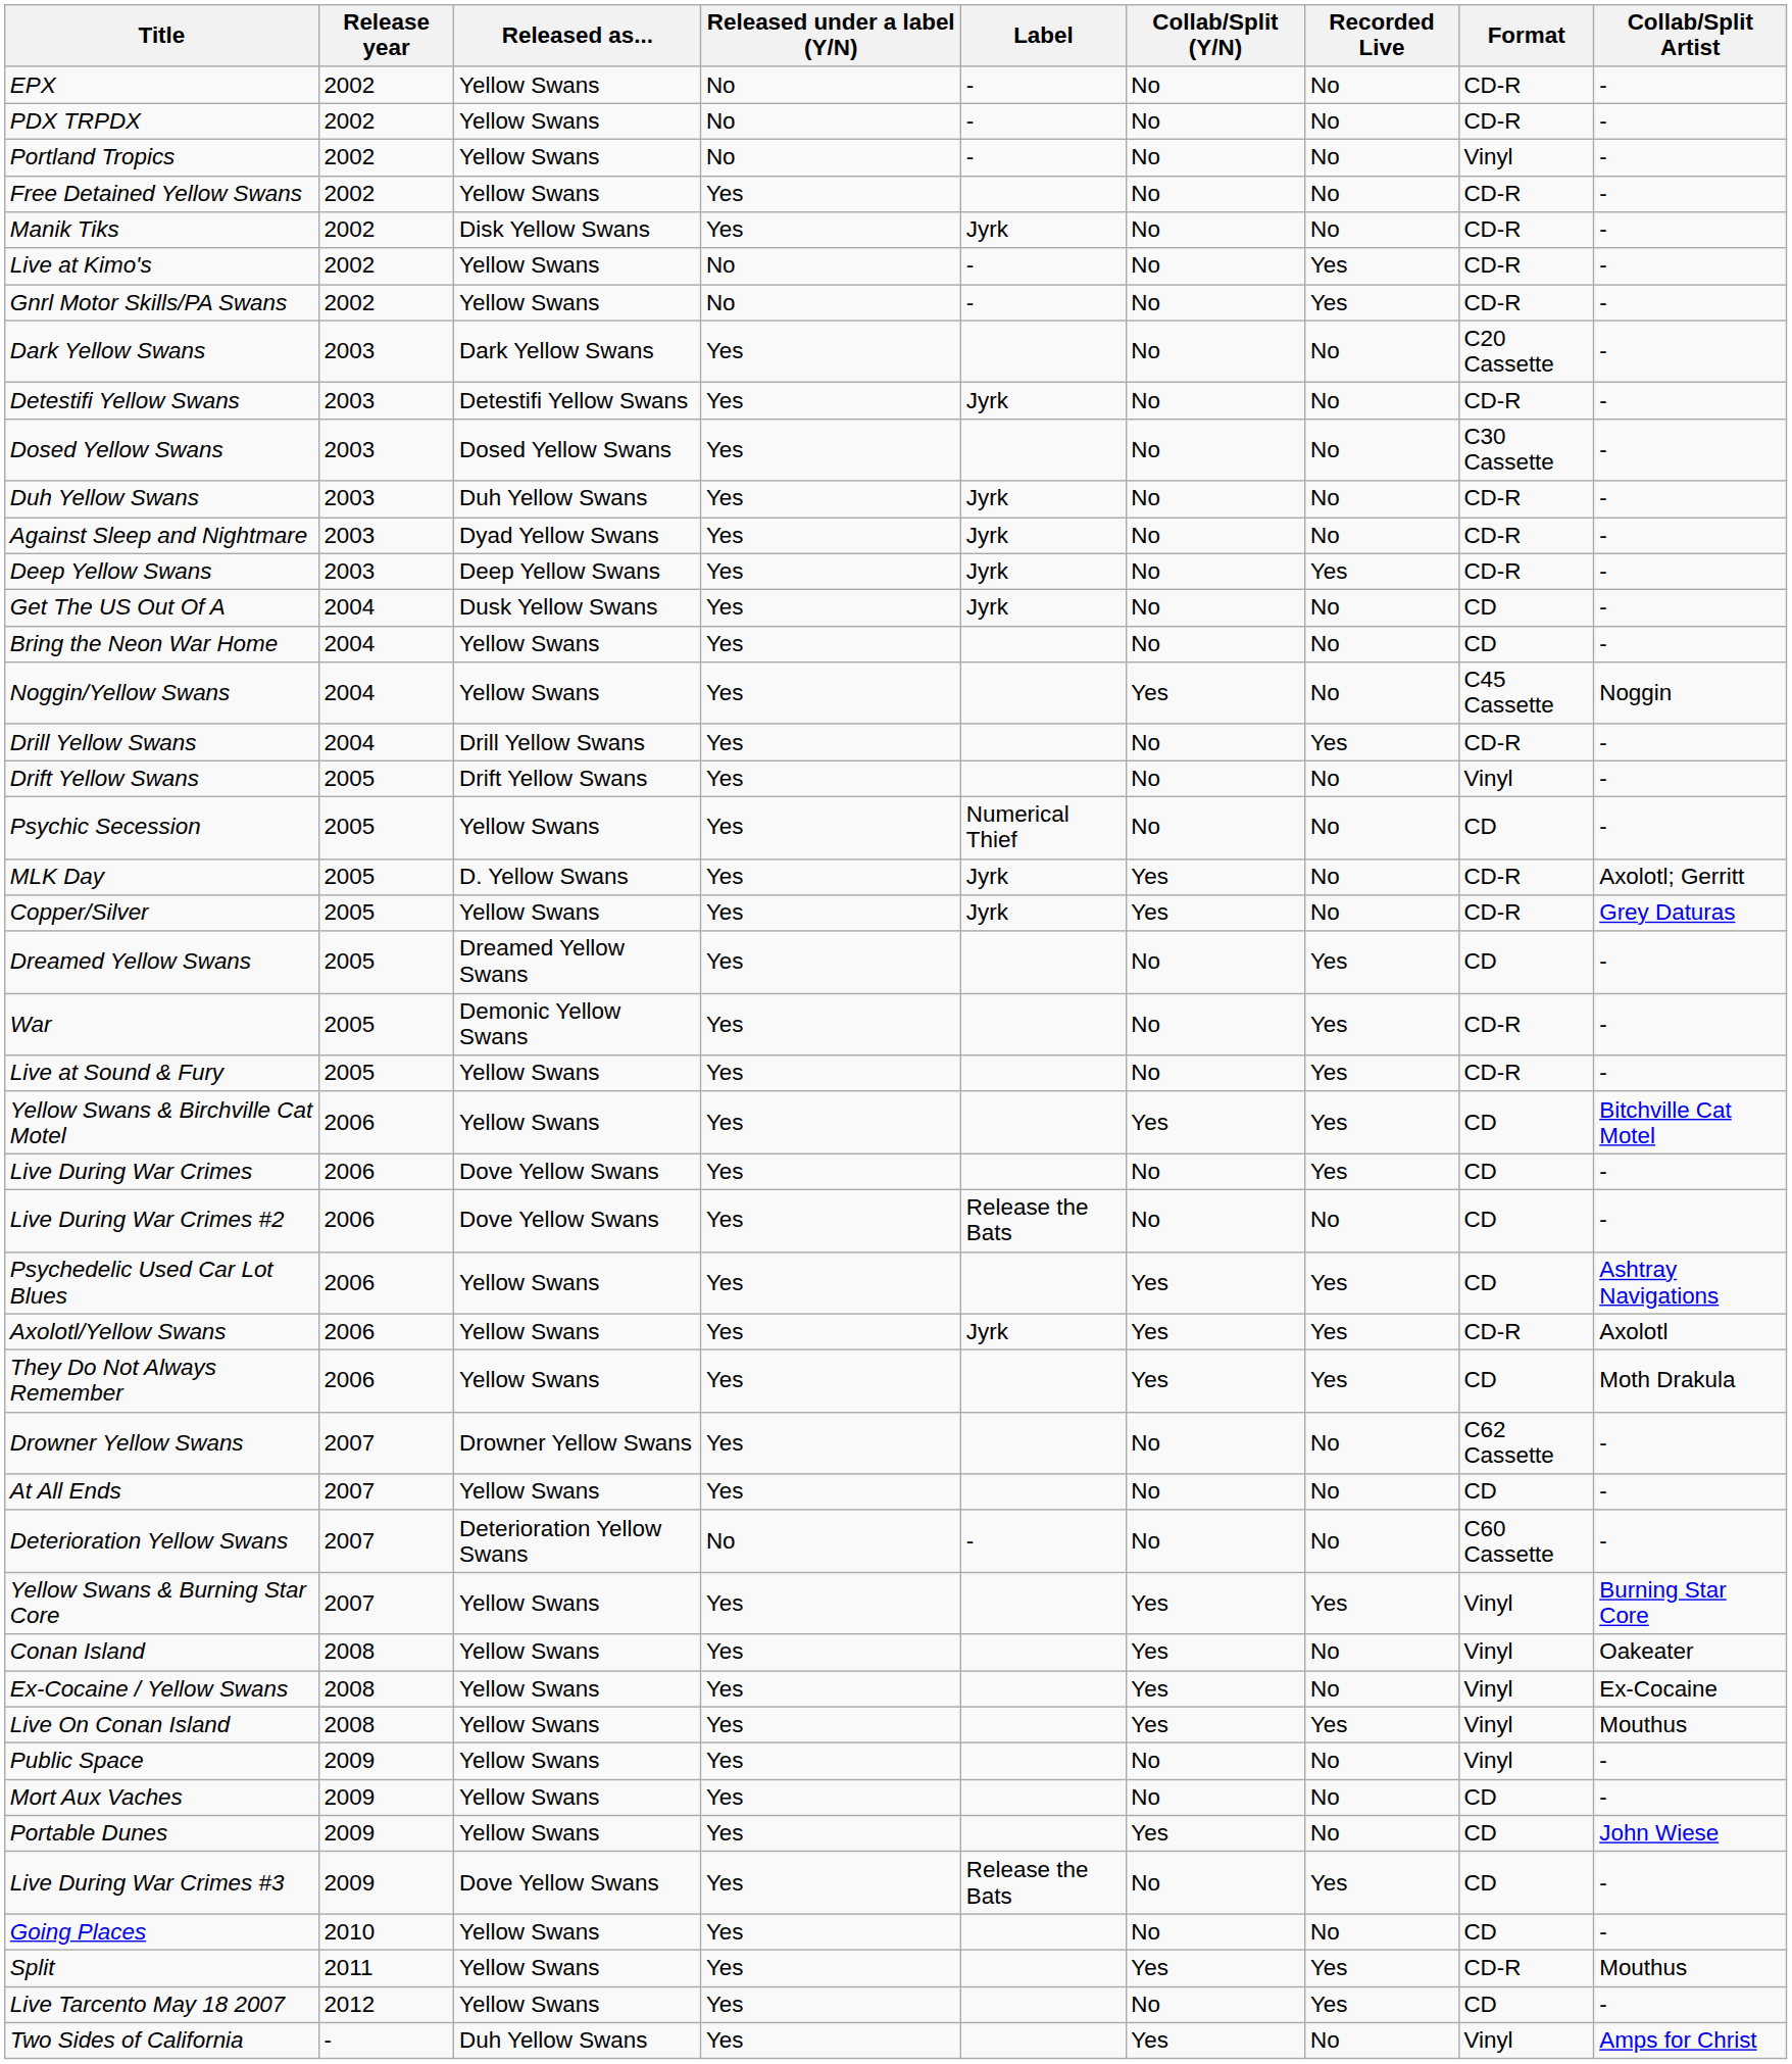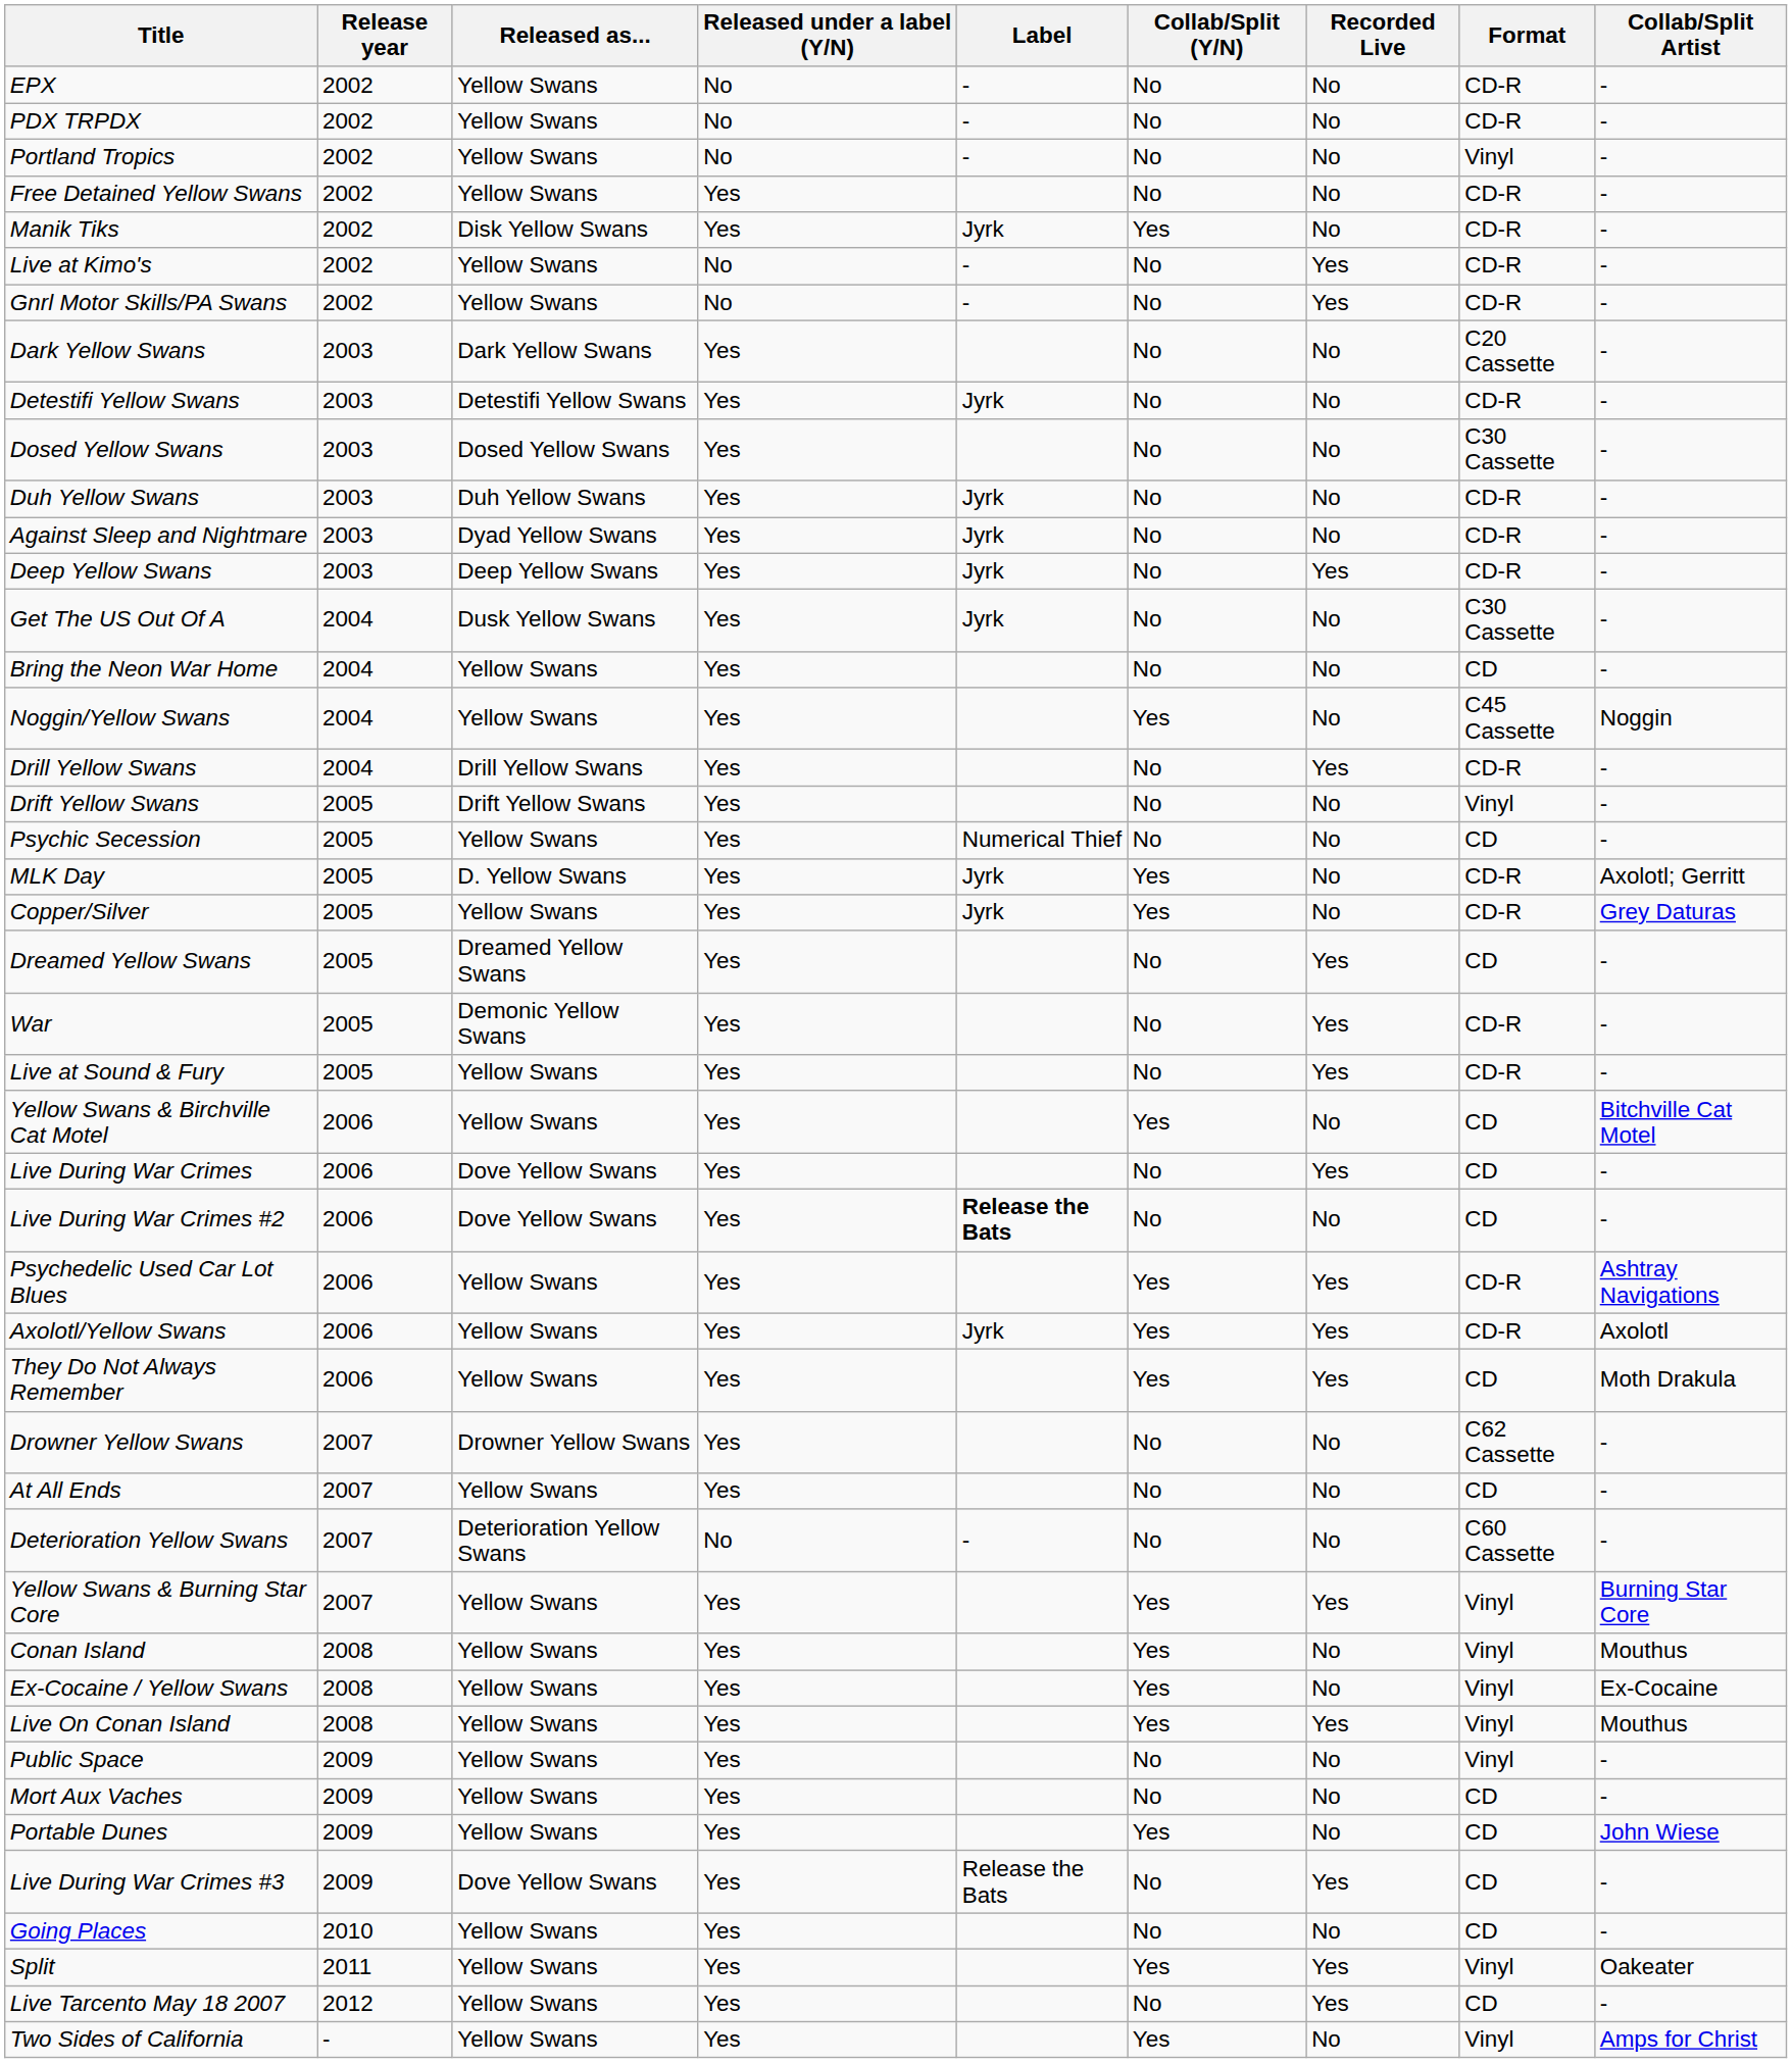 <table class="wikitable sortable">
 <tr>
 <th>Title</th>
 <th>Release year</th>
 <th>Released as...</th>
 <th>Released under a label (Y/N)</th>
 <th>Label</th>
 <th>Collab/Split (Y/N)</th>
 <th>Recorded Live</th>
 <th>Format</th>
 <th>Collab/Split Artist</th>
 </tr>
 <tr>
 <td><em>EPX</em></td>
 <td>2002</td>
 <td>Yellow Swans</td>
 <td>No</td>
 <td>-</td>
 <td>No</td>
 <td>No</td>
 <td>CD-R</td>
 <td>-</td>
 </tr>
 <tr>
 <td><em>PDX TRPDX</em></td>
 <td>2002</td>
 <td>Yellow Swans</td>
 <td>No</td>
 <td>-</td>
 <td>No</td>
 <td>No</td>
 <td>CD-R</td>
 <td>-</td>
 </tr>
 <tr>
 <td><em>Portland Tropics</em></td>
 <td>2002</td>
 <td>Yellow Swans</td>
 <td>No</td>
 <td>-</td>
 <td>No</td>
 <td>No</td>
 <td>Vinyl</td>
 <td>-</td>
 </tr>
 <tr>
 <td><em>Free Detained Yellow Swans</em></td>
 <td>2002</td>
 <td>Yellow Swans</td>
 <td>Yes</td>
 <td></td>
 <td>No</td>
 <td>No</td>
 <td>CD-R</td>
 <td>-</td>
 </tr>
 <tr>
 <td><em>Manik Tiks</em></td>
 <td>2002</td>
 <td>Disk Yellow Swans</td>
 <td>Yes</td>
 <td>Jyrk</td>
-<td>No</td>
+<td>Yes</td>
 <td>No</td>
 <td>CD-R</td>
 <td>-</td>
 </tr>
 <tr>
 <td><em>Live at Kimo's</em></td>
 <td>2002</td>
 <td>Yellow Swans</td>
 <td>No</td>
 <td>-</td>
 <td>No</td>
 <td>Yes</td>
 <td>CD-R</td>
 <td>-</td>
 </tr>
 <tr>
 <td><em>Gnrl Motor Skills/PA Swans</em></td>
 <td>2002</td>
 <td>Yellow Swans</td>
 <td>No</td>
 <td>-</td>
 <td>No</td>
 <td>Yes</td>
 <td>CD-R</td>
 <td>-</td>
 </tr>
 <tr>
 <td><em>Dark Yellow Swans</em></td>
 <td>2003</td>
 <td>Dark Yellow Swans</td>
 <td>Yes</td>
 <td></td>
 <td>No</td>
 <td>No</td>
 <td>C20 Cassette</td>
 <td>-</td>
 </tr>
 <tr>
 <td><em>Detestifi Yellow Swans</em></td>
 <td>2003</td>
 <td>Detestifi Yellow Swans</td>
 <td>Yes</td>
 <td>Jyrk</td>
 <td>No</td>
 <td>No</td>
 <td>CD-R</td>
 <td>-</td>
 </tr>
 <tr>
 <td><em>Dosed Yellow Swans</em></td>
 <td>2003</td>
 <td>Dosed Yellow Swans</td>
 <td>Yes</td>
 <td></td>
 <td>No</td>
 <td>No</td>
 <td>C30 Cassette</td>
 <td>-</td>
 </tr>
 <tr>
 <td><em>Duh Yellow Swans</em></td>
 <td>2003</td>
 <td>Duh Yellow Swans</td>
 <td>Yes</td>
 <td>Jyrk</td>
 <td>No</td>
 <td>No</td>
 <td>CD-R</td>
 <td>-</td>
 </tr>
 <tr>
 <td><em>Against Sleep and Nightmare</em></td>
 <td>2003</td>
 <td>Dyad Yellow Swans</td>
 <td>Yes</td>
 <td>Jyrk</td>
 <td>No</td>
 <td>No</td>
 <td>CD-R</td>
 <td>-</td>
 </tr>
 <tr>
 <td><em>Deep Yellow Swans</em></td>
 <td>2003</td>
 <td>Deep Yellow Swans</td>
 <td>Yes</td>
 <td>Jyrk</td>
 <td>No</td>
 <td>Yes</td>
 <td>CD-R</td>
 <td>-</td>
 </tr>
 <tr>
 <td><em>Get The US Out Of A</em></td>
 <td>2004</td>
 <td>Dusk Yellow Swans</td>
 <td>Yes</td>
 <td>Jyrk</td>
 <td>No</td>
 <td>No</td>
-<td>CD</td>
+<td>C30 Cassette</td>
 <td>-</td>
 </tr>
 <tr>
 <td><em>Bring the Neon War Home</em></td>
 <td>2004</td>
 <td>Yellow Swans</td>
 <td>Yes</td>
 <td></td>
 <td>No</td>
 <td>No</td>
 <td>CD</td>
 <td>-</td>
 </tr>
 <tr>
 <td><em>Noggin/Yellow Swans</em></td>
 <td>2004</td>
 <td>Yellow Swans</td>
 <td>Yes</td>
 <td></td>
 <td>Yes</td>
 <td>No</td>
 <td>C45 Cassette</td>
 <td>Noggin</td>
 </tr>
 <tr>
 <td><em>Drill Yellow Swans</em></td>
 <td>2004</td>
 <td>Drill Yellow Swans</td>
 <td>Yes</td>
 <td></td>
 <td>No</td>
 <td>Yes</td>
 <td>CD-R</td>
 <td>-</td>
 </tr>
 <tr>
 <td><em>Drift Yellow Swans</em></td>
 <td>2005</td>
 <td>Drift Yellow Swans</td>
 <td>Yes</td>
 <td></td>
 <td>No</td>
 <td>No</td>
 <td>Vinyl</td>
 <td>-</td>
 </tr>
 <tr>
 <td><em>Psychic Secession</em></td>
 <td>2005</td>
 <td>Yellow Swans</td>
 <td>Yes</td>
 <td>Numerical Thief</td>
 <td>No</td>
 <td>No</td>
 <td>CD</td>
 <td>-</td>
 </tr>
 <tr>
 <td><em>MLK Day</em></td>
 <td>2005</td>
 <td>D. Yellow Swans</td>
 <td>Yes</td>
 <td>Jyrk</td>
 <td>Yes</td>
 <td>No</td>
 <td>CD-R</td>
 <td>Axolotl; Gerritt</td>
 </tr>
 <tr>
 <td><em>Copper/Silver</em></td>
 <td>2005</td>
 <td>Yellow Swans</td>
 <td>Yes</td>
 <td>Jyrk</td>
 <td>Yes</td>
 <td>No</td>
 <td>CD-R</td>
 <td><a href='#'>Grey Daturas</a></td>
 </tr>
 <tr>
 <td><em>Dreamed Yellow Swans</em></td>
 <td>2005</td>
 <td>Dreamed Yellow Swans</td>
 <td>Yes</td>
 <td></td>
 <td>No</td>
 <td>Yes</td>
 <td>CD</td>
 <td>-</td>
 </tr>
 <tr>
 <td><em>War</em></td>
 <td>2005</td>
 <td>Demonic Yellow Swans</td>
 <td>Yes</td>
 <td></td>
 <td>No</td>
 <td>Yes</td>
 <td>CD-R</td>
 <td>-</td>
 </tr>
 <tr>
 <td><em>Live at Sound & Fury</em></td>
 <td>2005</td>
 <td>Yellow Swans</td>
 <td>Yes</td>
 <td></td>
 <td>No</td>
 <td>Yes</td>
 <td>CD-R</td>
 <td>-</td>
 </tr>
 <tr>
 <td><em>Yellow Swans & Birchville Cat Motel</em></td>
 <td>2006</td>
 <td>Yellow Swans</td>
 <td>Yes</td>
 <td></td>
 <td>Yes</td>
-<td>Yes</td>
+<td>No</td>
 <td>CD</td>
 <td><a href='#'>Bitchville Cat Motel</a></td>
 </tr>
 <tr>
 <td><em>Live During War Crimes</em></td>
 <td>2006</td>
 <td>Dove Yellow Swans</td>
 <td>Yes</td>
 <td></td>
 <td>No</td>
 <td>Yes</td>
 <td>CD</td>
 <td>-</td>
 </tr>
 <tr>
 <td><em>Live During War Crimes #2</em></td>
 <td>2006</td>
 <td>Dove Yellow Swans</td>
 <td>Yes</td>
-<td>Release the Bats</td>
+<td><strong>Release the Bats</strong></td>
 <td>No</td>
 <td>No</td>
 <td>CD</td>
 <td>-</td>
 </tr>
 <tr>
 <td><em>Psychedelic Used Car Lot Blues</em></td>
 <td>2006</td>
 <td>Yellow Swans</td>
 <td>Yes</td>
 <td></td>
 <td>Yes</td>
 <td>Yes</td>
-<td>CD</td>
+<td>CD-R</td>
 <td><a href='#'>Ashtray Navigations</a></td>
 </tr>
 <tr>
 <td><em>Axolotl/Yellow Swans</em></td>
 <td>2006</td>
 <td>Yellow Swans</td>
 <td>Yes</td>
 <td>Jyrk</td>
 <td>Yes</td>
 <td>Yes</td>
 <td>CD-R</td>
 <td>Axolotl</td>
 </tr>
 <tr>
 <td><em>They Do Not Always Remember</em></td>
 <td>2006</td>
 <td>Yellow Swans</td>
 <td>Yes</td>
 <td></td>
 <td>Yes</td>
 <td>Yes</td>
 <td>CD</td>
 <td>Moth Drakula</td>
 </tr>
 <tr>
 <td><em>Drowner Yellow Swans</em></td>
 <td>2007</td>
 <td>Drowner Yellow Swans</td>
 <td>Yes</td>
 <td></td>
 <td>No</td>
 <td>No</td>
 <td>C62 Cassette</td>
 <td>-</td>
 </tr>
 <tr>
 <td><em>At All Ends</em></td>
 <td>2007</td>
 <td>Yellow Swans</td>
 <td>Yes</td>
 <td></td>
 <td>No</td>
 <td>No</td>
 <td>CD</td>
 <td>-</td>
 </tr>
 <tr>
 <td><em>Deterioration Yellow Swans</em></td>
 <td>2007</td>
 <td>Deterioration Yellow Swans</td>
 <td>No</td>
 <td>-</td>
 <td>No</td>
 <td>No</td>
 <td>C60 Cassette</td>
 <td>-</td>
 </tr>
 <tr>
 <td><em>Yellow Swans & Burning Star Core</em></td>
 <td>2007</td>
 <td>Yellow Swans</td>
 <td>Yes</td>
 <td></td>
 <td>Yes</td>
 <td>Yes</td>
 <td>Vinyl</td>
 <td><a href='#'>Burning Star Core</a></td>
 </tr>
 <tr>
 <td><em>Conan Island</em></td>
 <td>2008</td>
 <td>Yellow Swans</td>
 <td>Yes</td>
 <td></td>
 <td>Yes</td>
 <td>No</td>
 <td>Vinyl</td>
-<td>Oakeater</td>
+<td>Mouthus</td>
 </tr>
 <tr>
 <td><em>Ex-Cocaine / Yellow Swans</em></td>
 <td>2008</td>
 <td>Yellow Swans</td>
 <td>Yes</td>
 <td></td>
 <td>Yes</td>
 <td>No</td>
 <td>Vinyl</td>
 <td>Ex-Cocaine</td>
 </tr>
 <tr>
 <td><em>Live On Conan Island</em></td>
 <td>2008</td>
 <td>Yellow Swans</td>
 <td>Yes</td>
 <td></td>
 <td>Yes</td>
 <td>Yes</td>
 <td>Vinyl</td>
 <td>Mouthus</td>
 </tr>
 <tr>
 <td><em>Public Space</em></td>
 <td>2009</td>
 <td>Yellow Swans</td>
 <td>Yes</td>
 <td></td>
 <td>No</td>
 <td>No</td>
 <td>Vinyl</td>
 <td>-</td>
 </tr>
 <tr>
 <td><em>Mort Aux Vaches</em></td>
 <td>2009</td>
 <td>Yellow Swans</td>
 <td>Yes</td>
 <td></td>
 <td>No</td>
 <td>No</td>
 <td>CD</td>
 <td>-</td>
 </tr>
 <tr>
 <td><em>Portable Dunes</em></td>
 <td>2009</td>
 <td>Yellow Swans</td>
 <td>Yes</td>
 <td></td>
 <td>Yes</td>
 <td>No</td>
 <td>CD</td>
 <td><a href='#'>John Wiese</a></td>
 </tr>
 <tr>
 <td><em>Live During War Crimes #3</em></td>
 <td>2009</td>
 <td>Dove Yellow Swans</td>
 <td>Yes</td>
 <td>Release the Bats</td>
 <td>No</td>
 <td>Yes</td>
 <td>CD</td>
 <td>-</td>
 </tr>
 <tr>
 <td><em><a href='#'>Going Places</a></em></td>
 <td>2010</td>
 <td>Yellow Swans</td>
 <td>Yes</td>
 <td></td>
 <td>No</td>
 <td>No</td>
 <td>CD</td>
 <td>-</td>
 </tr>
 <tr>
 <td><em>Split</em></td>
 <td>2011</td>
 <td>Yellow Swans</td>
 <td>Yes</td>
 <td></td>
 <td>Yes</td>
 <td>Yes</td>
-<td>CD-R</td>
-<td>Mouthus</td>
+<td>Vinyl</td>
+<td>Oakeater</td>
 </tr>
 <tr>
 <td><em>Live Tarcento May 18 2007</em></td>
 <td>2012</td>
 <td>Yellow Swans</td>
 <td>Yes</td>
 <td></td>
 <td>No</td>
 <td>Yes</td>
 <td>CD</td>
 <td>-</td>
 </tr>
 <tr>
 <td><em>Two Sides of California</em></td>
 <td>-</td>
-<td>Duh Yellow Swans</td>
+<td>Yellow Swans</td>
 <td>Yes</td>
 <td></td>
 <td>Yes</td>
 <td>No</td>
 <td>Vinyl</td>
 <td><a href='#'>Amps for Christ</a></td>
 </tr>
 </table>
